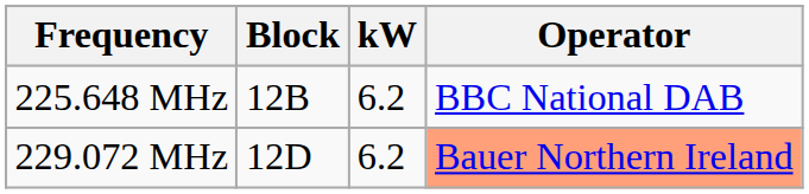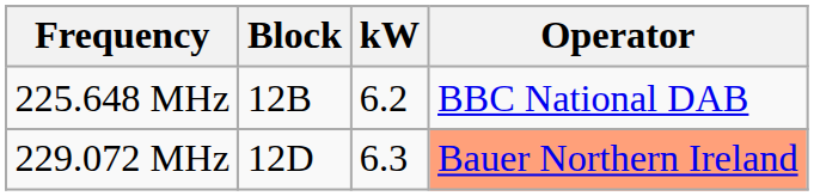 <table class="wikitable sortable">
 <tr>
 <th>Frequency</th>
 <th>Block</th>
 <th>kW</th>
 <th>Operator</th>
 </tr>
 <tr>
 <td>225.648 MHz</td>
 <td>12B</td>
 <td>6.2</td>
 <td><a href='#'>BBC National DAB</a></td>
 </tr>
 <tr>
 <td>229.072 MHz</td>
 <td>12D</td>
-<td>6.2</td>
+<td>6.3</td>
 <td style="background: lightsalmon;"><a href='#'>Bauer Northern Ireland</a></td>
 </tr>
 </table>
